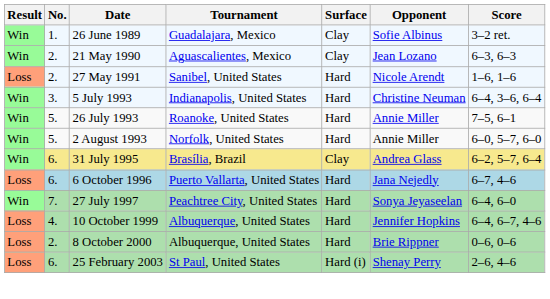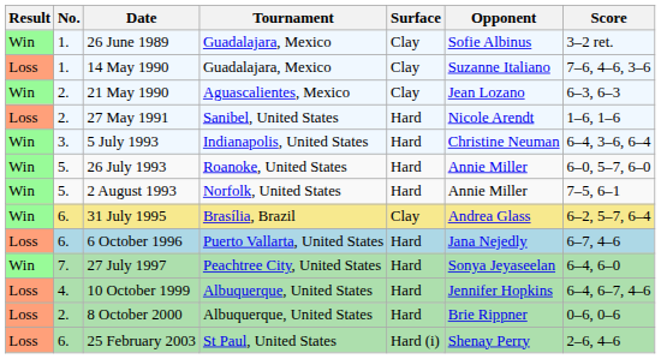 <table class="sortable wikitable" style="font-size:97%;">
 <tr>
 <th>Result</th>
 <th>No.</th>
 <th>Date</th>
 <th>Tournament</th>
 <th>Surface</th>
 <th>Opponent</th>
 <th>Score</th>
 </tr>
 <tr style="background:#f0f8ff;">
 <td style="background:#98fb98;">Win</td>
 <td>1.</td>
 <td>26 June 1989</td>
 <td><a href='#'>Guadalajara</a>, Mexico</td>
 <td>Clay</td>
 <td> <a href='#'>Sofie Albinus</a></td>
 <td>3–2 ret.</td>
+</tr>
+<tr style="background:#f0f8ff;">
+<td style="background:#ffa07a;">Loss</td>
+<td>1.</td>
+<td>14 May 1990</td>
+<td>Guadalajara, Mexico</td>
+<td>Clay</td>
+<td> <a href='#'>Suzanne Italiano</a></td>
+<td>7–6, 4–6, 3–6</td>
 </tr>
 <tr style="background:#f0f8ff;">
 <td style="background:#98fb98;">Win</td>
 <td>2.</td>
 <td>21 May 1990</td>
 <td><a href='#'>Aguascalientes</a>, Mexico</td>
 <td>Clay</td>
 <td> <a href='#'>Jean Lozano</a></td>
 <td>6–3, 6–3</td>
 </tr>
 <tr style="background:#f0f8ff;">
 <td style="background:#ffa07a;">Loss</td>
 <td>2.</td>
 <td>27 May 1991</td>
 <td><a href='#'>Sanibel</a>, United States</td>
 <td>Hard</td>
 <td> <a href='#'>Nicole Arendt</a></td>
 <td>1–6, 1–6</td>
 </tr>
 <tr style="background:#f0f8ff;">
 <td style="background:#98fb98;">Win</td>
 <td>3.</td>
 <td>5 July 1993</td>
 <td><a href='#'>Indianapolis</a>, United States</td>
 <td>Hard</td>
 <td> <a href='#'>Christine Neuman</a></td>
 <td>6–4, 3–6, 6–4</td>
 </tr>
 <tr>
 <td style="background:#98fb98;">Win</td>
 <td>5.</td>
 <td>26 July 1993</td>
 <td><a href='#'>Roanoke</a>, United States</td>
 <td>Hard</td>
 <td> <a href='#'>Annie Miller</a></td>
-<td>7–5, 6–1</td>
+<td>6–0, 5–7, 6–0</td>
 </tr>
 <tr>
 <td style="background:#98fb98;">Win</td>
 <td>5.</td>
 <td>2 August 1993</td>
 <td><a href='#'>Norfolk</a>, United States</td>
 <td>Hard</td>
 <td> Annie Miller</td>
-<td>6–0, 5–7, 6–0</td>
+<td>7–5, 6–1</td>
 </tr>
 <tr bgcolor="#f7e98e">
 <td style="background:#98fb98;">Win</td>
 <td>6.</td>
 <td>31 July 1995</td>
 <td><a href='#'>Brasília</a>, Brazil</td>
 <td>Clay</td>
 <td> <a href='#'>Andrea Glass</a></td>
 <td>6–2, 5–7, 6–4</td>
 </tr>
 <tr bgcolor="lightblue">
 <td style="background:#ffa07a;">Loss</td>
 <td>6.</td>
 <td>6 October 1996</td>
 <td><a href='#'>Puerto Vallarta</a>, United States</td>
 <td>Hard</td>
 <td> <a href='#'>Jana Nejedly</a></td>
 <td>6–7, 4–6</td>
 </tr>
 <tr style="background:#addfad;">
 <td style="background:#98fb98;">Win</td>
 <td>7.</td>
 <td>27 July 1997</td>
 <td><a href='#'>Peachtree City</a>, United States</td>
 <td>Hard</td>
 <td> <a href='#'>Sonya Jeyaseelan</a></td>
 <td>6–4, 6–0</td>
 </tr>
 <tr style="background:#addfad;">
 <td style="background:#ffa07a;">Loss</td>
 <td>4.</td>
 <td>10 October 1999</td>
 <td><a href='#'>Albuquerque</a>, United States</td>
 <td>Hard</td>
 <td> <a href='#'>Jennifer Hopkins</a></td>
 <td>6–4, 6–7, 4–6</td>
 </tr>
 <tr style="background:#addfad;">
 <td style="background:#ffa07a;">Loss</td>
 <td>2.</td>
 <td>8 October 2000</td>
 <td>Albuquerque, United States</td>
 <td>Hard</td>
 <td> <a href='#'>Brie Rippner</a></td>
 <td>0–6, 0–6</td>
 </tr>
 <tr style="background:#addfad;">
 <td style="background:#ffa07a;">Loss</td>
 <td>6.</td>
 <td>25 February 2003</td>
 <td><a href='#'>St Paul</a>, United States</td>
 <td>Hard (i)</td>
 <td> <a href='#'>Shenay Perry</a></td>
 <td>2–6, 4–6</td>
 </tr>
 </table>
